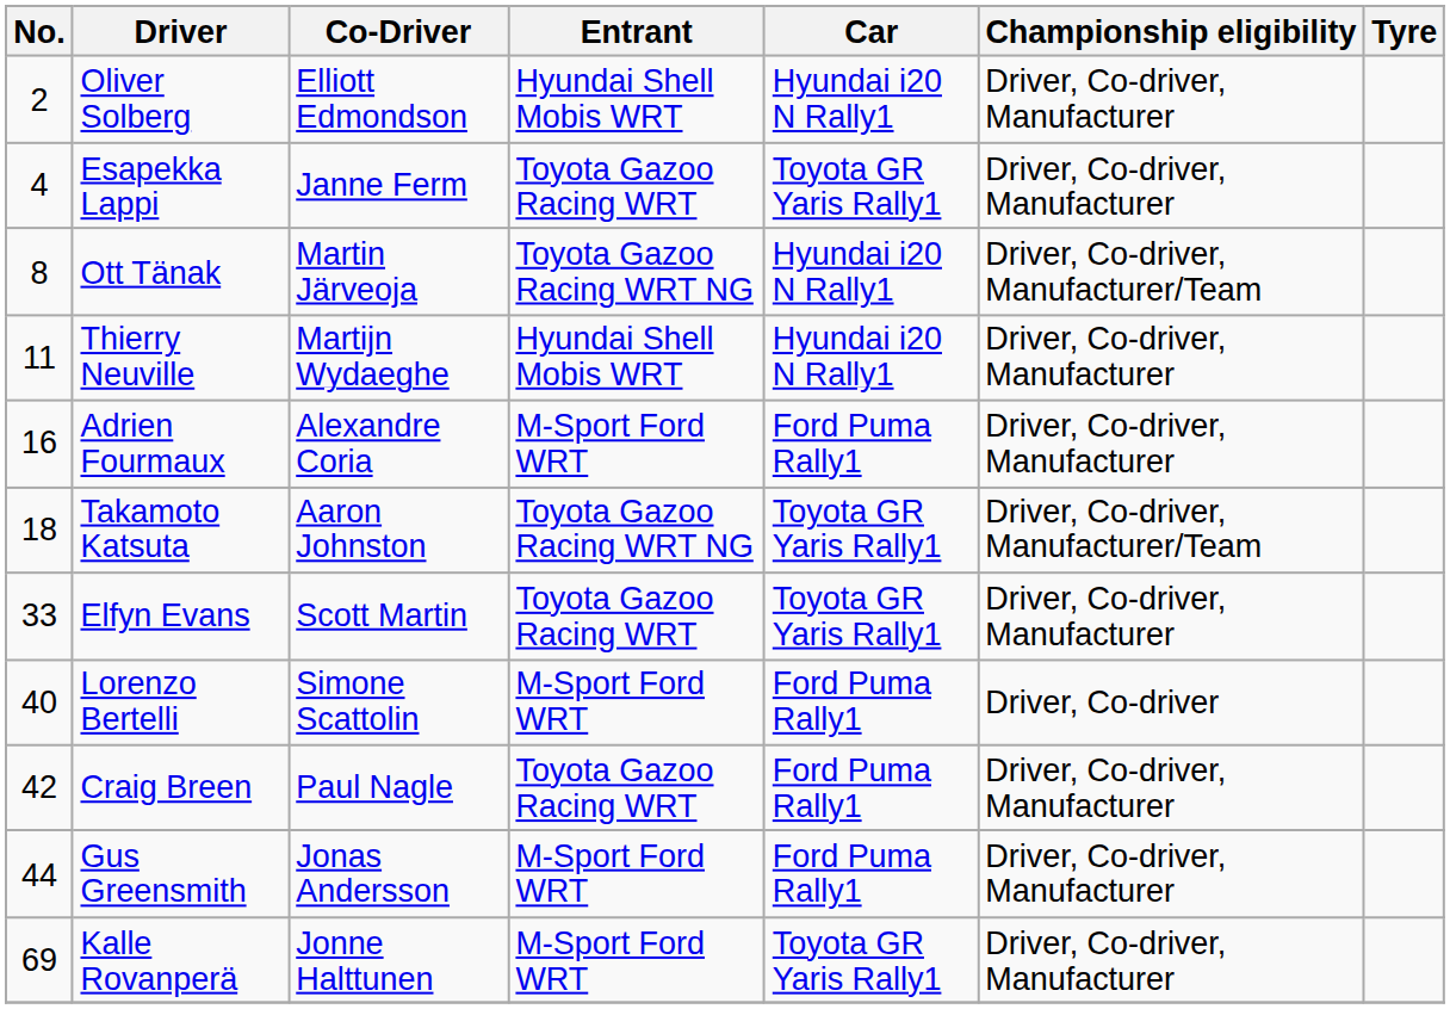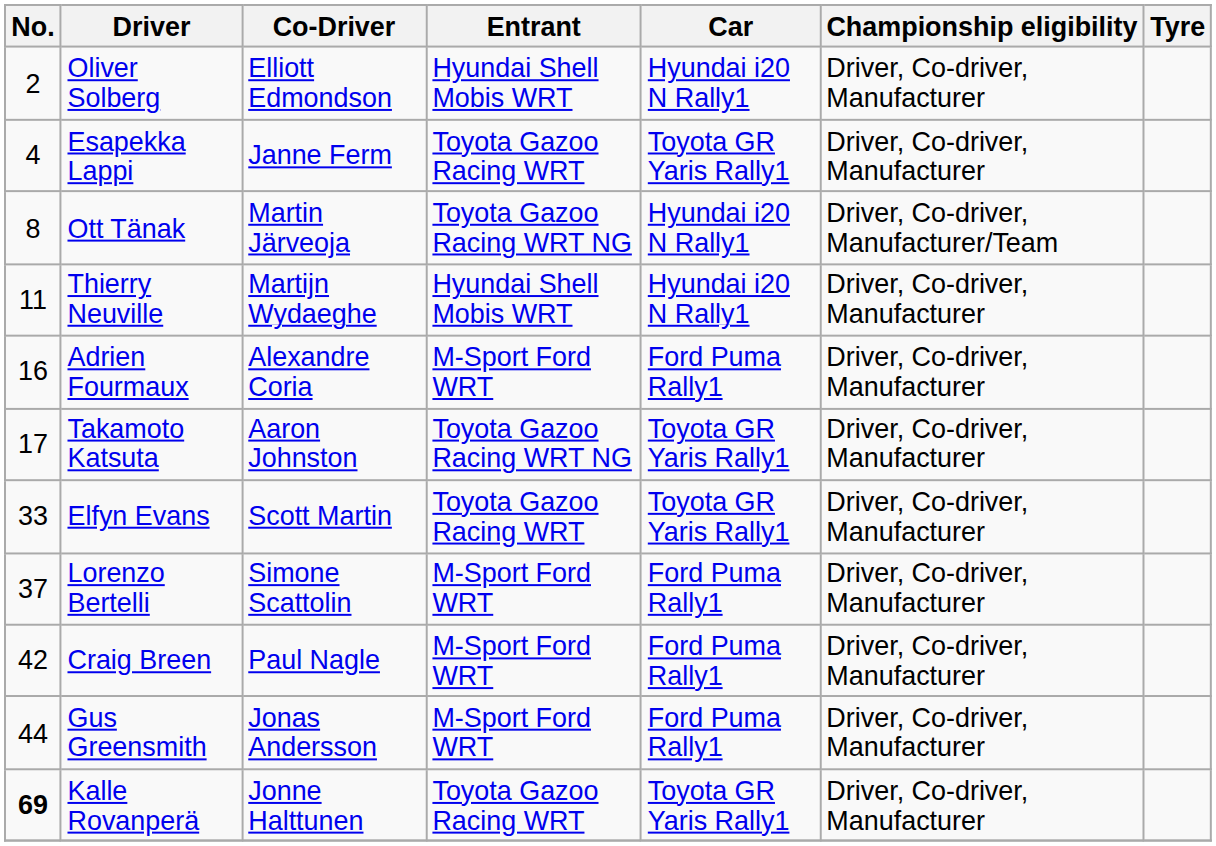 <table class="wikitable" style="font-size: 85%;">
 <tr>
 <th>No.</th>
 <th>Driver</th>
 <th>Co-Driver</th>
 <th>Entrant</th>
 <th>Car</th>
 <th>Championship eligibility</th>
 <th>Tyre</th>
 </tr>
 <tr>
 <td align="center">2</td>
 <td> <a href='#'>Oliver Solberg</a></td>
 <td> <a href='#'>Elliott Edmondson</a></td>
 <td> <a href='#'>Hyundai Shell Mobis WRT</a></td>
 <td><a href='#'>Hyundai i20 N Rally1</a></td>
 <td>Driver, Co-driver, Manufacturer</td>
 <td align="center"></td>
 </tr>
 <tr>
 <td align="center">4</td>
 <td> <a href='#'>Esapekka Lappi</a></td>
 <td> <a href='#'>Janne Ferm</a></td>
 <td> <a href='#'>Toyota Gazoo Racing WRT</a></td>
 <td><a href='#'>Toyota GR Yaris Rally1</a></td>
 <td>Driver, Co-driver, Manufacturer</td>
 <td align="center"></td>
 </tr>
 <tr>
 <td align="center">8</td>
 <td> <a href='#'>Ott Tänak</a></td>
 <td> <a href='#'>Martin Järveoja</a></td>
 <td> <a href='#'>Toyota Gazoo Racing WRT NG</a></td>
 <td><a href='#'>Hyundai i20 N Rally1</a></td>
 <td>Driver, Co-driver, Manufacturer/Team</td>
 <td align="center"></td>
 </tr>
 <tr>
 <td align="center">11</td>
 <td> <a href='#'>Thierry Neuville</a></td>
 <td> <a href='#'>Martijn Wydaeghe</a></td>
 <td> <a href='#'>Hyundai Shell Mobis WRT</a></td>
 <td><a href='#'>Hyundai i20 N Rally1</a></td>
 <td>Driver, Co-driver, Manufacturer</td>
 <td align="center"></td>
 </tr>
 <tr>
 <td align="center">16</td>
 <td> <a href='#'>Adrien Fourmaux</a></td>
 <td> <a href='#'>Alexandre Coria</a></td>
 <td> <a href='#'>M-Sport Ford WRT</a></td>
 <td><a href='#'>Ford Puma Rally1</a></td>
 <td>Driver, Co-driver, Manufacturer</td>
 <td align="center"></td>
 </tr>
 <tr>
-<td align="center">18</td>
+<td align="center">17</td>
 <td> <a href='#'>Takamoto Katsuta</a></td>
 <td> <a href='#'>Aaron Johnston</a></td>
 <td> <a href='#'>Toyota Gazoo Racing WRT NG</a></td>
 <td><a href='#'>Toyota GR Yaris Rally1</a></td>
-<td>Driver, Co-driver, Manufacturer/Team</td>
+<td>Driver, Co-driver, Manufacturer</td>
 <td align="center"></td>
 </tr>
 <tr>
 <td align="center">33</td>
 <td> <a href='#'>Elfyn Evans</a></td>
 <td> <a href='#'>Scott Martin</a></td>
 <td> <a href='#'>Toyota Gazoo Racing WRT</a></td>
 <td><a href='#'>Toyota GR Yaris Rally1</a></td>
 <td>Driver, Co-driver, Manufacturer</td>
 <td align="center"></td>
 </tr>
 <tr>
-<td align="center">40</td>
+<td align="center">37</td>
 <td> <a href='#'>Lorenzo Bertelli</a></td>
 <td> <a href='#'>Simone Scattolin</a></td>
 <td> <a href='#'>M-Sport Ford WRT</a></td>
 <td><a href='#'>Ford Puma Rally1</a></td>
-<td>Driver, Co-driver</td>
+<td>Driver, Co-driver, Manufacturer</td>
 <td></td>
 </tr>
 <tr>
 <td align="center">42</td>
 <td> <a href='#'>Craig Breen</a></td>
 <td> <a href='#'>Paul Nagle</a></td>
-<td> <a href='#'>Toyota Gazoo Racing WRT</a></td>
+<td> <a href='#'>M-Sport Ford WRT</a></td>
 <td><a href='#'>Ford Puma Rally1</a></td>
 <td>Driver, Co-driver, Manufacturer</td>
 <td align="center"></td>
 </tr>
 <tr>
 <td align="center">44</td>
 <td> <a href='#'>Gus Greensmith</a></td>
 <td> <a href='#'>Jonas Andersson</a></td>
 <td> <a href='#'>M-Sport Ford WRT</a></td>
 <td><a href='#'>Ford Puma Rally1</a></td>
 <td>Driver, Co-driver, Manufacturer</td>
 <td align="center"></td>
 </tr>
 <tr>
-<td align="center">69</td>
+<td align="center"><strong>69</strong></td>
 <td> <a href='#'>Kalle Rovanperä</a></td>
 <td> <a href='#'>Jonne Halttunen</a></td>
-<td> <a href='#'>M-Sport Ford WRT</a></td>
+<td> <a href='#'>Toyota Gazoo Racing WRT</a></td>
 <td><a href='#'>Toyota GR Yaris Rally1</a></td>
 <td>Driver, Co-driver, Manufacturer</td>
 <td align="center"></td>
 </tr>
 <tr>
 </tr>
 </table>
